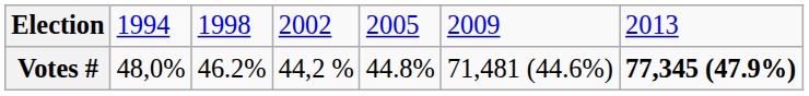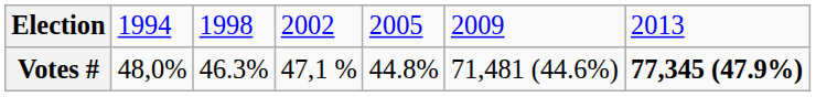 <table class="wikitable">
 <tr>
 <th>Election</th>
 <td><a href='#'>1994</a></td>
 <td><a href='#'>1998</a></td>
 <td><a href='#'>2002</a></td>
 <td><a href='#'>2005</a></td>
 <td><a href='#'>2009</a></td>
 <td><a href='#'>2013</a></td>
 </tr>
 <tr>
 <th>Votes #</th>
 <td>48,0%</td>
-<td>46.2%</td>
-<td>44,2 %</td>
+<td>46.3%</td>
+<td>47,1 %</td>
 <td>44.8%</td>
 <td>71,481 (44.6%)</td>
 <td><strong>77,345 (47.9%)</strong></td>
 </tr>
 </table>
